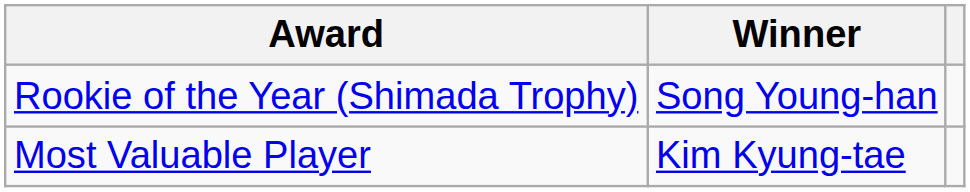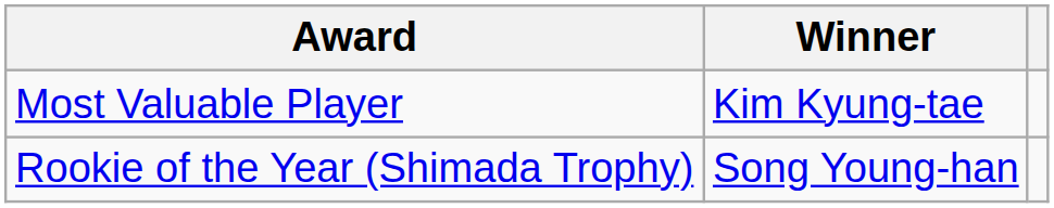 <table class="wikitable">
 <tr>
 <th>Award</th>
 <th>Winner</th>
 <th></th>
 </tr>
 <tr>
+<td><a href='#'>Most Valuable Player</a></td>
+<td> <a href='#'>Kim Kyung-tae</a></td>
+<td></td>
+</tr>
+<tr>
 <td><a href='#'>Rookie of the Year (Shimada Trophy)</a></td>
 <td> <a href='#'>Song Young-han</a></td>
 <td></td>
 </tr>
-<tr>
-<td><a href='#'>Most Valuable Player</a></td>
-<td> <a href='#'>Kim Kyung-tae</a></td>
-<td></td>
-</tr>
 </table>
